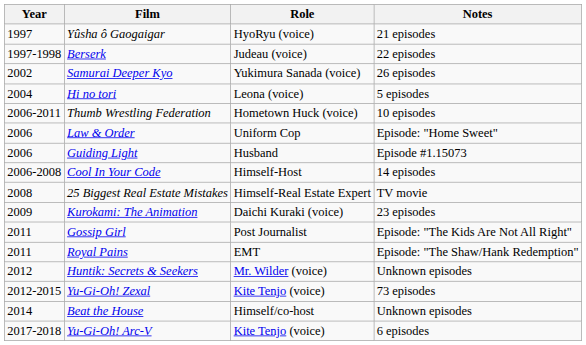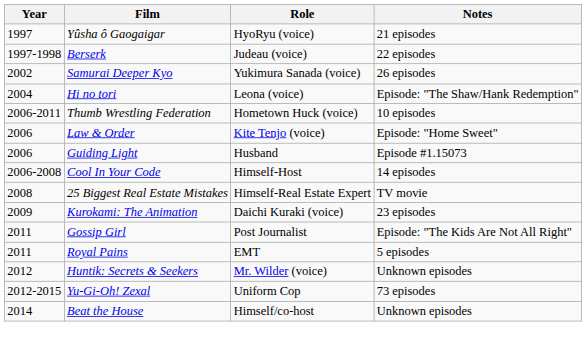 <table class="wikitable sortable">
 <tr>
 <th>Year</th>
 <th>Film</th>
 <th>Role</th>
 <th class = "unsortable">Notes</th>
 </tr>
 <tr>
 <td>1997</td>
 <td><em>Yûsha ô Gaogaigar</em></td>
 <td>HyoRyu (voice)</td>
 <td>21 episodes</td>
 </tr>
 <tr>
 <td>1997-1998</td>
 <td><em><a href='#'>Berserk</a></em></td>
 <td>Judeau (voice)</td>
 <td>22 episodes</td>
 </tr>
 <tr>
 <td>2002</td>
 <td><em><a href='#'>Samurai Deeper Kyo</a></em></td>
 <td>Yukimura Sanada (voice)</td>
 <td>26 episodes</td>
 </tr>
 <tr>
 <td>2004</td>
 <td><em><a href='#'>Hi no tori</a></em></td>
 <td>Leona (voice)</td>
-<td>5 episodes</td>
+<td>Episode: "The Shaw/Hank Redemption"</td>
 </tr>
 <tr>
 <td>2006-2011</td>
 <td><em>Thumb Wrestling Federation</em></td>
 <td>Hometown Huck (voice)</td>
 <td>10 episodes</td>
 </tr>
 <tr>
 <td>2006</td>
 <td><em><a href='#'>Law & Order</a></em></td>
-<td>Uniform Cop</td>
+<td><a href='#'>Kite Tenjo</a> (voice)</td>
 <td>Episode: "Home Sweet"</td>
 </tr>
 <tr>
 <td>2006</td>
 <td><em><a href='#'>Guiding Light</a></em></td>
 <td>Husband</td>
 <td>Episode #1.15073</td>
 </tr>
 <tr>
 <td>2006-2008</td>
 <td><em><a href='#'>Cool In Your Code</a></em></td>
 <td>Himself-Host</td>
 <td>14 episodes</td>
 </tr>
 <tr>
 <td>2008</td>
 <td><em>25 Biggest Real Estate Mistakes</em></td>
 <td>Himself-Real Estate Expert</td>
 <td>TV movie</td>
 </tr>
 <tr>
 <td>2009</td>
 <td><em><a href='#'>Kurokami: The Animation</a></em></td>
 <td>Daichi Kuraki (voice)</td>
 <td>23 episodes</td>
 </tr>
 <tr>
 <td>2011</td>
 <td><em><a href='#'>Gossip Girl</a></em></td>
 <td>Post Journalist</td>
 <td>Episode: "The Kids Are Not All Right"</td>
 </tr>
 <tr>
 <td>2011</td>
 <td><em><a href='#'>Royal Pains</a></em></td>
 <td>EMT</td>
-<td>Episode: "The Shaw/Hank Redemption"</td>
+<td>5 episodes</td>
 </tr>
 <tr>
 <td>2012</td>
 <td><em><a href='#'>Huntik: Secrets & Seekers</a></em></td>
 <td><a href='#'>Mr. Wilder</a> (voice)</td>
 <td>Unknown episodes</td>
 </tr>
 <tr>
 <td>2012-2015</td>
 <td><em><a href='#'>Yu-Gi-Oh! Zexal</a></em></td>
-<td><a href='#'>Kite Tenjo</a> (voice)</td>
+<td>Uniform Cop</td>
 <td>73 episodes</td>
 </tr>
 <tr>
 <td>2014</td>
 <td><em><a href='#'>Beat the House</a></em></td>
 <td>Himself/co-host</td>
 <td>Unknown episodes</td>
 </tr>
-<tr>
-<td>2017-2018</td>
-<td><em><a href='#'>Yu-Gi-Oh! Arc-V</a></em></td>
-<td><a href='#'>Kite Tenjo</a> (voice)</td>
-<td>6 episodes</td>
-</tr>
 </table>
